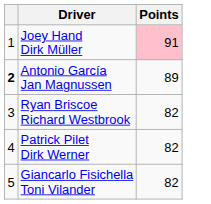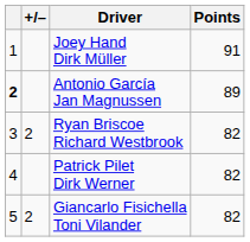 <table class="wikitable" style="font-size: 95%;">
 <tr>
 <th scope="col"></th>
+<th scope="col">+/–</th>
 <th scope="col">Driver</th>
 <th scope="col">Points</th>
 </tr>
 <tr>
 <td align=center>1</td>
+<td align="left"></td>
 <td> <a href='#'>Joey Hand</a><br> <a href='#'>Dirk Müller</a></td>
-<td align=right style="background: pink;">91</td>
+<td align=right>91</td>
 </tr>
 <tr>
 <td align=center><strong>2</strong></td>
+<td align="left"></td>
 <td> <a href='#'>Antonio García</a><br> <a href='#'>Jan Magnussen</a></td>
 <td align=right>89</td>
 </tr>
 <tr>
 <td align=center>3</td>
+<td align="left"> 2</td>
 <td> <a href='#'>Ryan Briscoe</a><br> <a href='#'>Richard Westbrook</a></td>
 <td align=right>82</td>
 </tr>
 <tr>
 <td align=center>4</td>
+<td align="left"></td>
 <td> <a href='#'>Patrick Pilet</a><br> <a href='#'>Dirk Werner</a></td>
 <td align=right>82</td>
 </tr>
 <tr>
 <td align=center>5</td>
+<td align="left"> 2</td>
 <td> <a href='#'>Giancarlo Fisichella</a><br> <a href='#'>Toni Vilander</a></td>
 <td align=right>82</td>
 </tr>
 </table>
